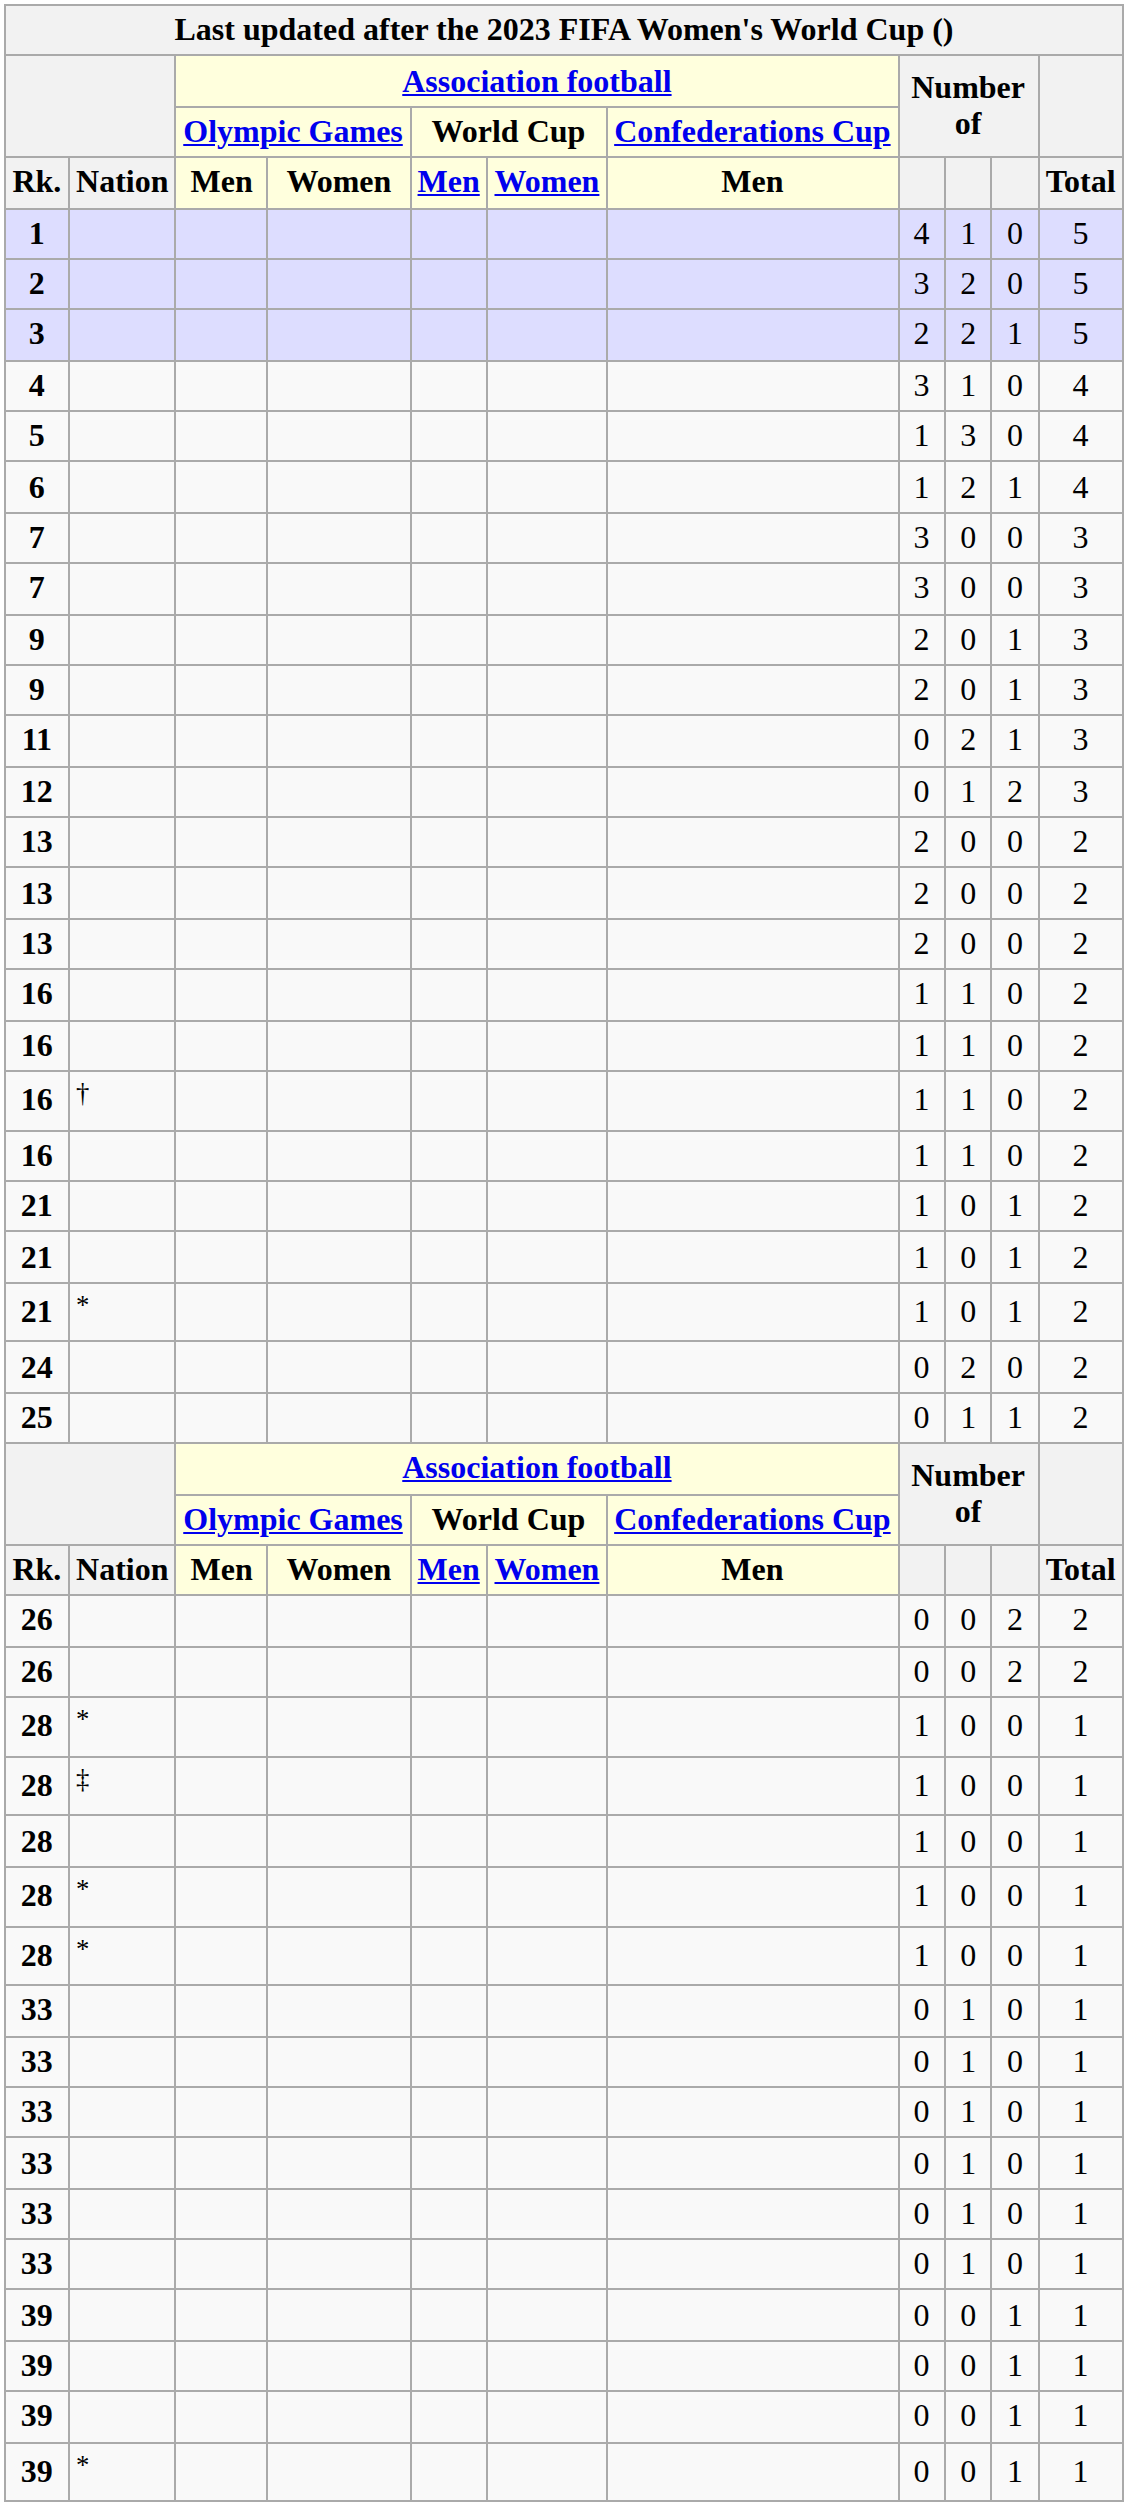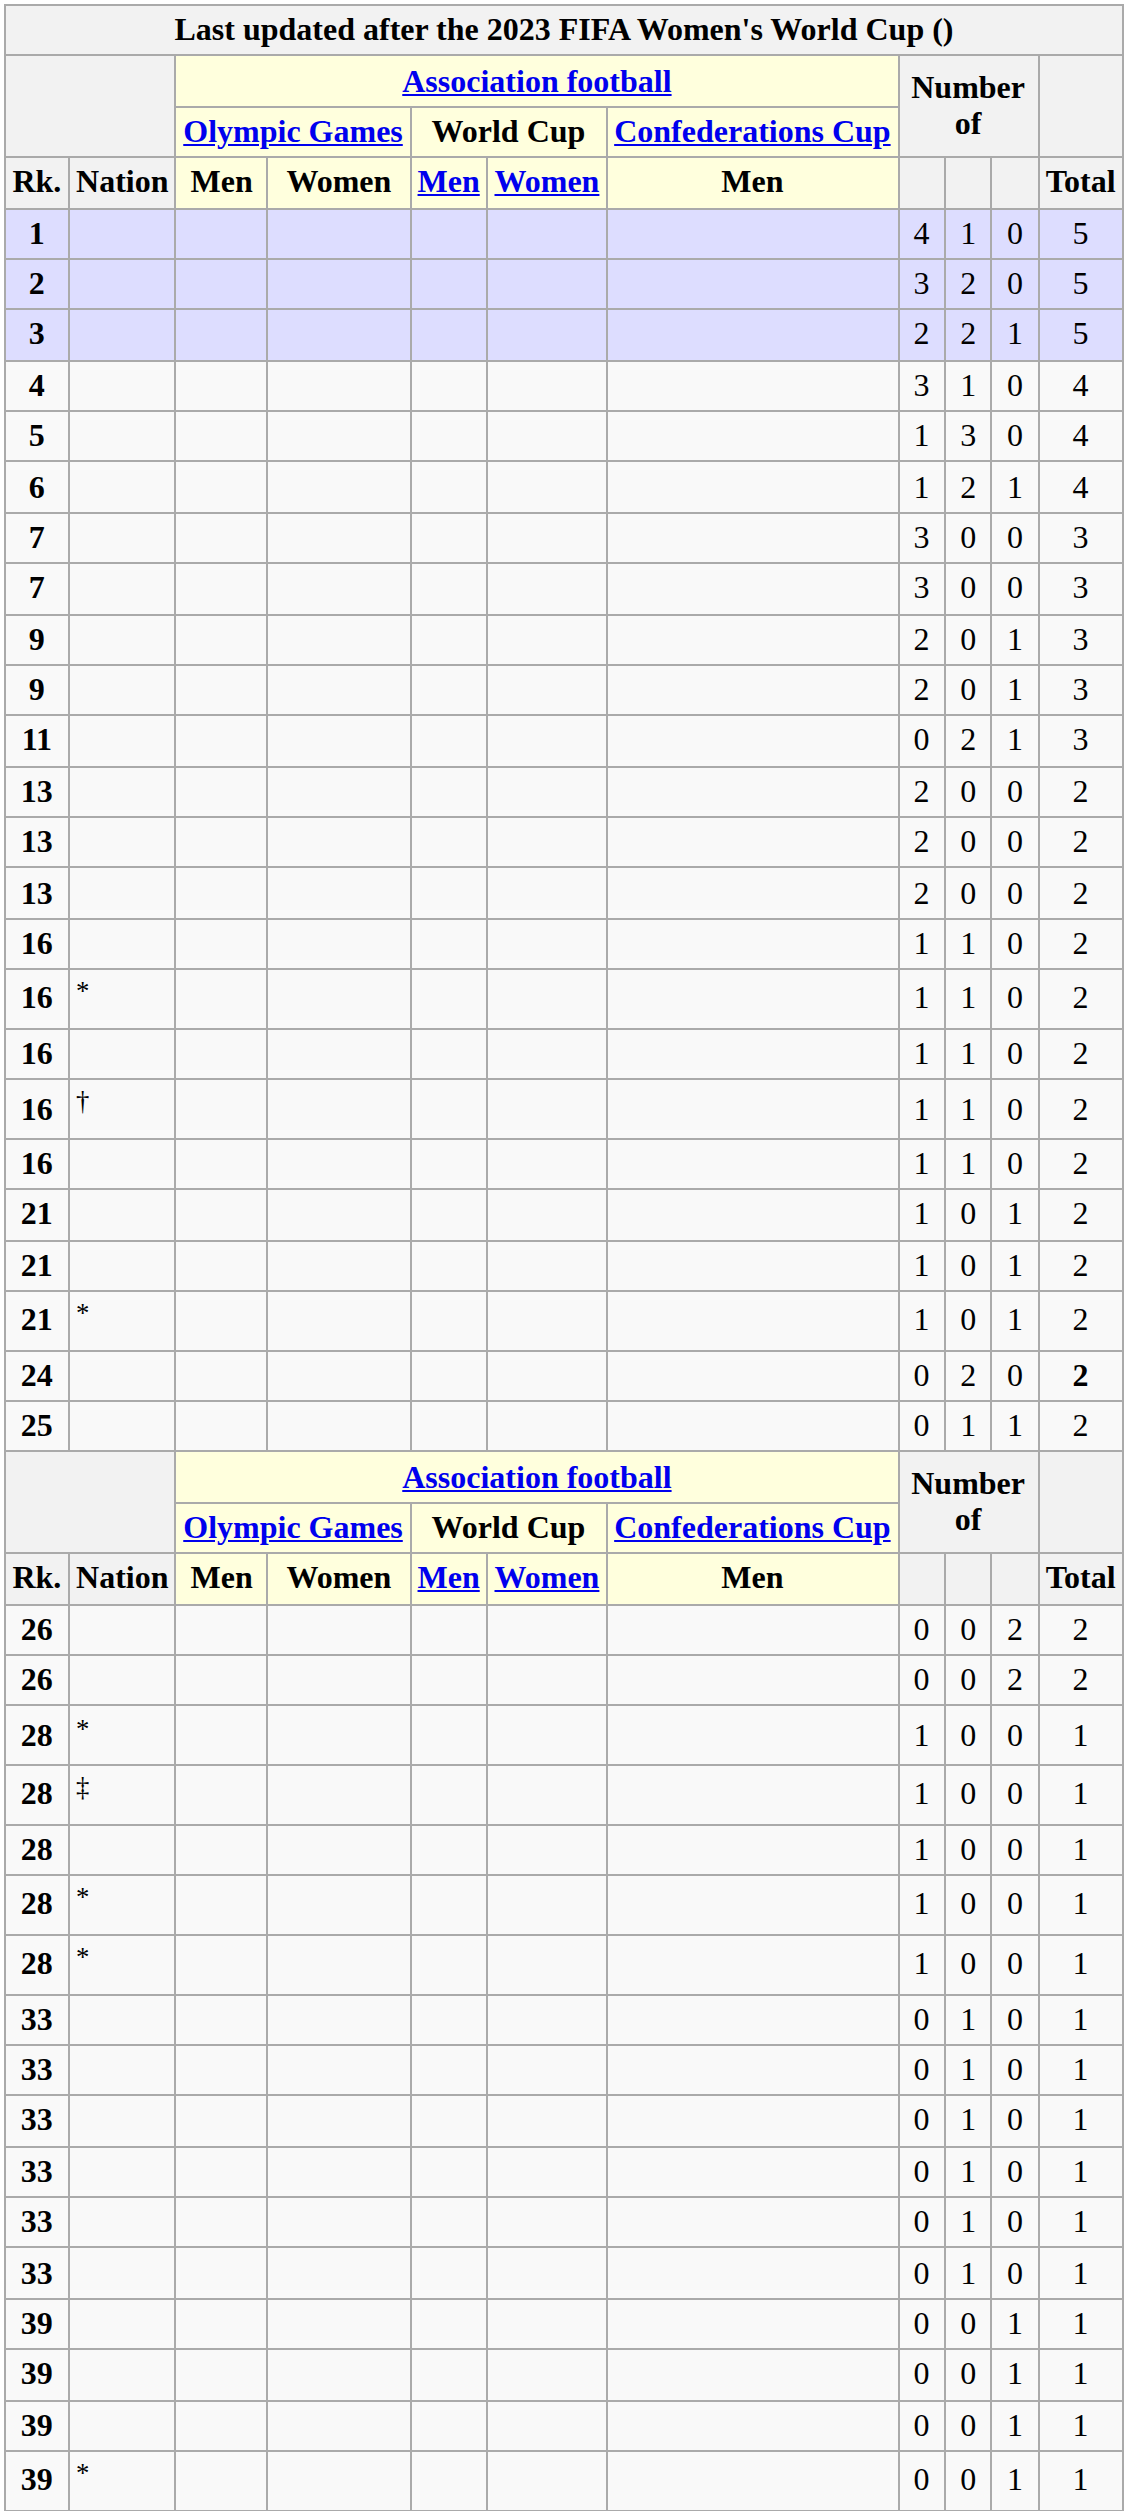 <table class="wikitable" style="margin-top: 0em; text-align: center; font-size: 100%;">
 <tr>
 <th colspan="11">Last updated after the 2023 FIFA Women's World Cup ()</th>
 </tr>
 <tr>
 <th rowspan="2" colspan="2"></th>
 <th colspan="5" style="background: #ffd;"><a href='#'>Association football</a></th>
 <th rowspan="2" colspan="3">Number of</th>
 <th rowspan="2"></th>
 </tr>
 <tr>
 <th colspan="2" style="background: #ffd;"><a href='#'>Olympic Games</a></th>
 <th colspan="2" style="background: #ffd;">World Cup</th>
 <th style="background: #ffd;"><a href='#'>Confederations Cup</a></th>
 </tr>
 <tr>
 <th style="width: 1em;">Rk.</th>
 <th>Nation</th>
 <th style="background: #ffd;">Men</th>
 <th style="background: #ffd;">Women</th>
 <th style="background: #ffd;"><a href='#'>Men</a></th>
 <th style="background: #ffd;"><a href='#'>Women</a></th>
 <th style="background: #ffd;">Men</th>
 <th style="width: 1em;"></th>
 <th style="width: 1em;"></th>
 <th style="width: 1em;"></th>
 <th style="width: 1em;">Total</th>
 </tr>
 <tr style="background: #ddf;">
 <td><strong>1</strong></td>
 <td style="text-align: left;"></td>
 <td></td>
 <td></td>
 <td></td>
 <td></td>
 <td></td>
 <td>4</td>
 <td>1</td>
 <td>0</td>
 <td>5</td>
 </tr>
 <tr style="background: #ddf;">
 <td><strong>2</strong></td>
 <td style="text-align: left;"></td>
 <td></td>
 <td></td>
 <td></td>
 <td></td>
 <td></td>
 <td>3</td>
 <td>2</td>
 <td>0</td>
 <td>5</td>
 </tr>
 <tr style="background: #ddf;">
 <td><strong>3</strong></td>
 <td style="text-align: left;"></td>
 <td></td>
 <td></td>
 <td></td>
 <td></td>
 <td></td>
 <td>2</td>
 <td>2</td>
 <td>1</td>
 <td>5</td>
 </tr>
 <tr>
 <td><strong>4</strong></td>
 <td style="text-align: left;"></td>
 <td></td>
 <td></td>
 <td></td>
 <td></td>
 <td></td>
 <td>3</td>
 <td>1</td>
 <td>0</td>
 <td>4</td>
 </tr>
 <tr>
 <td><strong>5</strong></td>
 <td style="text-align: left;"></td>
 <td></td>
 <td></td>
 <td></td>
 <td></td>
 <td></td>
 <td>1</td>
 <td>3</td>
 <td>0</td>
 <td>4</td>
 </tr>
 <tr>
 <td><strong>6</strong></td>
 <td style="text-align: left;"></td>
 <td></td>
 <td></td>
 <td></td>
 <td></td>
 <td></td>
 <td>1</td>
 <td>2</td>
 <td>1</td>
 <td>4</td>
 </tr>
 <tr>
 <td><strong>7</strong></td>
 <td style="text-align: left;"></td>
 <td></td>
 <td></td>
 <td></td>
 <td></td>
 <td></td>
 <td>3</td>
 <td>0</td>
 <td>0</td>
 <td>3</td>
 </tr>
 <tr>
 <td><strong>7</strong></td>
 <td style="text-align: left;"></td>
 <td></td>
 <td></td>
 <td></td>
 <td></td>
 <td></td>
 <td>3</td>
 <td>0</td>
 <td>0</td>
 <td>3</td>
 </tr>
 <tr>
 <td><strong>9</strong></td>
 <td style="text-align: left;"></td>
 <td></td>
 <td></td>
 <td></td>
 <td></td>
 <td></td>
 <td>2</td>
 <td>0</td>
 <td>1</td>
 <td>3</td>
 </tr>
 <tr>
 <td><strong>9</strong></td>
 <td style="text-align: left;"></td>
 <td></td>
 <td></td>
 <td></td>
 <td></td>
 <td></td>
 <td>2</td>
 <td>0</td>
 <td>1</td>
 <td>3</td>
 </tr>
 <tr>
 <td><strong>11</strong></td>
 <td style="text-align: left;"></td>
 <td></td>
 <td></td>
 <td></td>
 <td></td>
 <td></td>
 <td>0</td>
 <td>2</td>
 <td>1</td>
 <td>3</td>
 </tr>
 <tr>
-<td><strong>12</strong></td>
-<td style="text-align: left;"></td>
-<td></td>
-<td></td>
-<td></td>
-<td></td>
-<td></td>
-<td>0</td>
-<td>1</td>
-<td>2</td>
-<td>3</td>
-</tr>
-<tr>
 <td><strong>13</strong></td>
 <td style="text-align: left;"></td>
 <td></td>
 <td></td>
 <td></td>
 <td></td>
 <td></td>
 <td>2</td>
 <td>0</td>
 <td>0</td>
 <td>2</td>
 </tr>
 <tr>
 <td><strong>13</strong></td>
 <td style="text-align: left;"></td>
 <td></td>
 <td></td>
 <td></td>
 <td></td>
 <td></td>
 <td>2</td>
 <td>0</td>
 <td>0</td>
 <td>2</td>
 </tr>
 <tr>
 <td><strong>13</strong></td>
 <td style="text-align: left;"></td>
 <td></td>
 <td></td>
 <td></td>
 <td></td>
 <td></td>
 <td>2</td>
 <td>0</td>
 <td>0</td>
 <td>2</td>
 </tr>
 <tr>
 <td><strong>16</strong></td>
 <td style="text-align: left;"></td>
+<td></td>
+<td></td>
+<td></td>
+<td></td>
+<td></td>
+<td>1</td>
+<td>1</td>
+<td>0</td>
+<td>2</td>
+</tr>
+<tr>
+<td><strong>16</strong></td>
+<td style="text-align: left;"><em></em><sup>*</sup></td>
 <td></td>
 <td></td>
 <td></td>
 <td></td>
 <td></td>
 <td>1</td>
 <td>1</td>
 <td>0</td>
 <td>2</td>
 </tr>
 <tr>
 <td><strong>16</strong></td>
 <td style="text-align: left;"></td>
 <td></td>
 <td></td>
 <td></td>
 <td></td>
 <td></td>
 <td>1</td>
 <td>1</td>
 <td>0</td>
 <td>2</td>
 </tr>
 <tr>
 <td><strong>16</strong></td>
 <td style="text-align: left;"><sup>†</sup></td>
 <td></td>
 <td></td>
 <td></td>
 <td></td>
 <td></td>
 <td>1</td>
 <td>1</td>
 <td>0</td>
 <td>2</td>
 </tr>
 <tr>
 <td><strong>16</strong></td>
 <td style="text-align: left;"></td>
 <td></td>
 <td></td>
 <td></td>
 <td></td>
 <td></td>
 <td>1</td>
 <td>1</td>
 <td>0</td>
 <td>2</td>
 </tr>
 <tr>
 <td><strong>21</strong></td>
 <td style="text-align: left;"></td>
 <td></td>
 <td></td>
 <td></td>
 <td></td>
 <td></td>
 <td>1</td>
 <td>0</td>
 <td>1</td>
 <td>2</td>
 </tr>
 <tr>
 <td><strong>21</strong></td>
 <td style="text-align: left;"></td>
 <td></td>
 <td></td>
 <td></td>
 <td></td>
 <td></td>
 <td>1</td>
 <td>0</td>
 <td>1</td>
 <td>2</td>
 </tr>
 <tr>
 <td><strong>21</strong></td>
 <td style="text-align: left;"><em></em><sup>*</sup></td>
 <td></td>
 <td></td>
 <td></td>
 <td></td>
 <td></td>
 <td>1</td>
 <td>0</td>
 <td>1</td>
 <td>2</td>
 </tr>
 <tr>
 <td><strong>24</strong></td>
 <td style="text-align: left;"></td>
 <td></td>
 <td></td>
 <td></td>
 <td></td>
 <td></td>
 <td>0</td>
 <td>2</td>
 <td>0</td>
-<td>2</td>
+<td><strong>2</strong></td>
 </tr>
 <tr>
 <td><strong>25</strong></td>
 <td style="text-align: left;"></td>
 <td></td>
 <td></td>
 <td></td>
 <td></td>
 <td></td>
 <td>0</td>
 <td>1</td>
 <td>1</td>
 <td>2</td>
 </tr>
 <tr>
 <th rowspan="2" colspan="2"></th>
 <th colspan="5" style="background: #ffd;"><a href='#'>Association football</a></th>
 <th rowspan="2" colspan="3">Number of</th>
 <th rowspan="2"></th>
 </tr>
 <tr>
 <th colspan="2" style="background: #ffd;"><a href='#'>Olympic Games</a></th>
 <th colspan="2" style="background: #ffd;">World Cup</th>
 <th style="background: #ffd;"><a href='#'>Confederations Cup</a></th>
 </tr>
 <tr>
 <th style="width: 1em;">Rk.</th>
 <th>Nation</th>
 <th style="background: #ffd;">Men</th>
 <th style="background: #ffd;">Women</th>
 <th style="background: #ffd;"><a href='#'>Men</a></th>
 <th style="background: #ffd;"><a href='#'>Women</a></th>
 <th style="background: #ffd;">Men</th>
 <th style="width: 1em;"></th>
 <th style="width: 1em;"></th>
 <th style="width: 1em;"></th>
 <th style="width: 1em;">Total</th>
 </tr>
 <tr>
 <td><strong>26</strong></td>
 <td style="text-align: left;"></td>
 <td></td>
 <td></td>
 <td></td>
 <td></td>
 <td></td>
 <td>0</td>
 <td>0</td>
 <td>2</td>
 <td>2</td>
 </tr>
 <tr>
 <td><strong>26</strong></td>
 <td style="text-align: left;"></td>
 <td></td>
 <td></td>
 <td></td>
 <td></td>
 <td></td>
 <td>0</td>
 <td>0</td>
 <td>2</td>
 <td>2</td>
 </tr>
 <tr>
 <td><strong>28</strong></td>
 <td style="text-align: left;"><em></em><sup>*</sup></td>
 <td></td>
 <td></td>
 <td></td>
 <td></td>
 <td></td>
 <td>1</td>
 <td>0</td>
 <td>0</td>
 <td>1</td>
 </tr>
 <tr>
 <td><strong>28</strong></td>
 <td style="text-align: left;"><sup>‡</sup></td>
 <td></td>
 <td></td>
 <td></td>
 <td></td>
 <td></td>
 <td>1</td>
 <td>0</td>
 <td>0</td>
 <td>1</td>
 </tr>
 <tr>
 <td><strong>28</strong></td>
 <td style="text-align: left;"></td>
 <td></td>
 <td></td>
 <td></td>
 <td></td>
 <td></td>
 <td>1</td>
 <td>0</td>
 <td>0</td>
 <td>1</td>
 </tr>
 <tr>
 <td><strong>28</strong></td>
 <td style="text-align: left;"><em></em><sup>*</sup></td>
 <td></td>
 <td></td>
 <td></td>
 <td></td>
 <td></td>
 <td>1</td>
 <td>0</td>
 <td>0</td>
 <td>1</td>
 </tr>
 <tr>
 <td><strong>28</strong></td>
 <td style="text-align: left;"><em></em><sup>*</sup></td>
 <td></td>
 <td></td>
 <td></td>
 <td></td>
 <td></td>
 <td>1</td>
 <td>0</td>
 <td>0</td>
 <td>1</td>
 </tr>
 <tr>
 <td><strong>33</strong></td>
 <td style="text-align: left;"></td>
 <td></td>
 <td></td>
 <td></td>
 <td></td>
 <td></td>
 <td>0</td>
 <td>1</td>
 <td>0</td>
 <td>1</td>
 </tr>
 <tr>
 <td><strong>33</strong></td>
 <td style="text-align: left;"></td>
 <td></td>
 <td></td>
 <td></td>
 <td></td>
 <td></td>
 <td>0</td>
 <td>1</td>
 <td>0</td>
 <td>1</td>
 </tr>
 <tr>
 <td><strong>33</strong></td>
 <td style="text-align: left;"></td>
 <td></td>
 <td></td>
 <td></td>
 <td></td>
 <td></td>
 <td>0</td>
 <td>1</td>
 <td>0</td>
 <td>1</td>
 </tr>
 <tr>
 <td><strong>33</strong></td>
 <td style="text-align: left;"></td>
 <td></td>
 <td></td>
 <td></td>
 <td></td>
 <td></td>
 <td>0</td>
 <td>1</td>
 <td>0</td>
 <td>1</td>
 </tr>
 <tr>
 <td><strong>33</strong></td>
 <td style="text-align: left;"></td>
 <td></td>
 <td></td>
 <td></td>
 <td></td>
 <td></td>
 <td>0</td>
 <td>1</td>
 <td>0</td>
 <td>1</td>
 </tr>
 <tr>
 <td><strong>33</strong></td>
 <td style="text-align: left;"></td>
 <td></td>
 <td></td>
 <td></td>
 <td></td>
 <td></td>
 <td>0</td>
 <td>1</td>
 <td>0</td>
 <td>1</td>
 </tr>
 <tr>
 <td><strong>39</strong></td>
 <td style="text-align: left;"></td>
 <td></td>
 <td></td>
 <td></td>
 <td></td>
 <td></td>
 <td>0</td>
 <td>0</td>
 <td>1</td>
 <td>1</td>
 </tr>
 <tr>
 <td><strong>39</strong></td>
 <td style="text-align: left;"></td>
 <td></td>
 <td></td>
 <td></td>
 <td></td>
 <td></td>
 <td>0</td>
 <td>0</td>
 <td>1</td>
 <td>1</td>
 </tr>
 <tr>
 <td><strong>39</strong></td>
 <td style="text-align: left;"></td>
 <td></td>
 <td></td>
 <td></td>
 <td></td>
 <td></td>
 <td>0</td>
 <td>0</td>
 <td>1</td>
 <td>1</td>
 </tr>
 <tr>
 <td><strong>39</strong></td>
 <td style="text-align: left;"><em></em><sup>*</sup></td>
 <td></td>
 <td></td>
 <td></td>
 <td></td>
 <td></td>
 <td>0</td>
 <td>0</td>
 <td>1</td>
 <td>1</td>
 </tr>
 </table>
